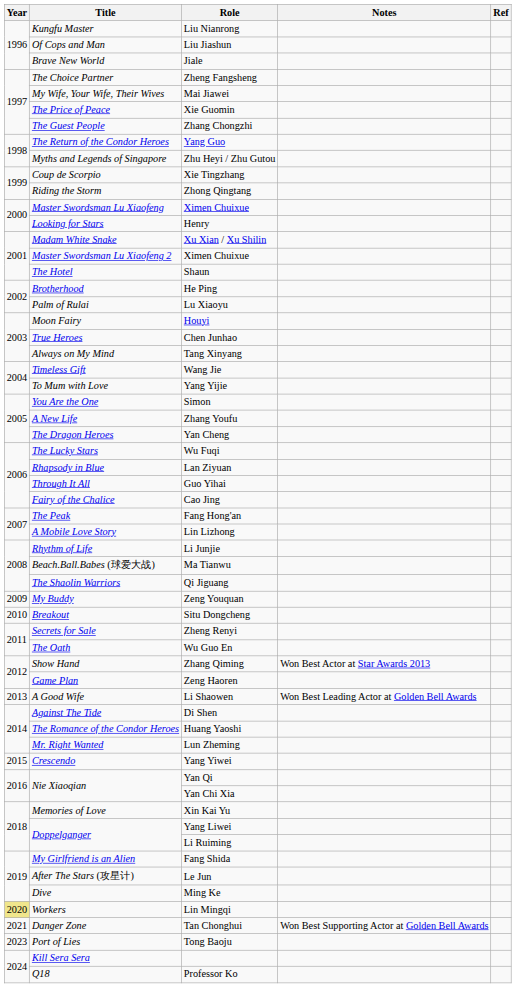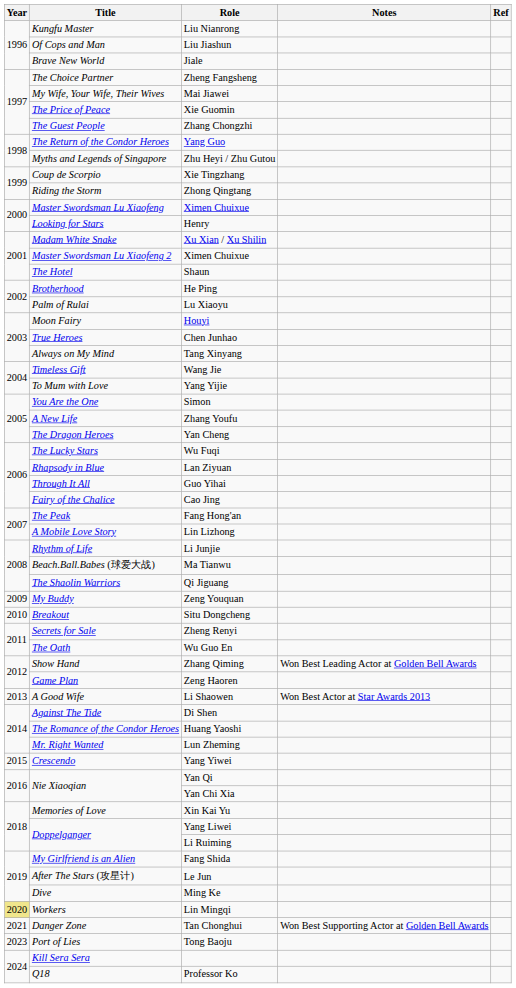 <table class="wikitable sortable">
 <tr>
 <th>Year</th>
 <th>Title</th>
 <th>Role</th>
 <th class="unsortable">Notes</th>
 <th class="unsortable">Ref</th>
 </tr>
 <tr>
 <td rowspan="3">1996</td>
 <td><em>Kungfu Master</em></td>
 <td>Liu Nianrong</td>
 <td></td>
 <td></td>
 </tr>
 <tr>
 <td><em>Of Cops and Man</em></td>
 <td>Liu Jiashun</td>
 <td></td>
 <td></td>
 </tr>
 <tr>
 <td><em>Brave New World</em></td>
 <td>Jiale</td>
 <td></td>
 <td></td>
 </tr>
 <tr>
 <td rowspan="4">1997</td>
 <td><em>The Choice Partner</em></td>
 <td>Zheng Fangsheng</td>
 <td></td>
 <td></td>
 </tr>
 <tr>
 <td><em>My Wife, Your Wife, Their Wives</em></td>
 <td>Mai Jiawei</td>
 <td></td>
 <td></td>
 </tr>
 <tr>
 <td><em><a href='#'>The Price of Peace</a></em></td>
 <td>Xie Guomin</td>
 <td></td>
 <td></td>
 </tr>
 <tr>
 <td><em><a href='#'>The Guest People</a></em></td>
 <td>Zhang Chongzhi</td>
 <td></td>
 <td></td>
 </tr>
 <tr>
 <td rowspan="2">1998</td>
 <td><em><a href='#'>The Return of the Condor Heroes</a></em></td>
 <td><a href='#'>Yang Guo</a></td>
 <td></td>
 <td></td>
 </tr>
 <tr>
 <td><em>Myths and Legends of Singapore</em></td>
 <td>Zhu Heyi / Zhu Gutou</td>
 <td></td>
 <td></td>
 </tr>
 <tr>
 <td rowspan="2">1999</td>
 <td><em>Coup de Scorpio</em></td>
 <td>Xie Tingzhang</td>
 <td></td>
 <td></td>
 </tr>
 <tr>
 <td><em>Riding the Storm</em></td>
 <td>Zhong Qingtang</td>
 <td></td>
 <td></td>
 </tr>
 <tr>
 <td rowspan="2">2000</td>
 <td><em><a href='#'>Master Swordsman Lu Xiaofeng</a></em></td>
 <td><a href='#'>Ximen Chuixue</a></td>
 <td></td>
 <td></td>
 </tr>
 <tr>
 <td><em><a href='#'>Looking for Stars</a></em></td>
 <td>Henry</td>
 <td></td>
 <td></td>
 </tr>
 <tr>
 <td rowspan="3">2001</td>
 <td><em><a href='#'>Madam White Snake</a></em></td>
 <td><a href='#'>Xu Xian</a> / <a href='#'>Xu Shilin</a></td>
 <td></td>
 <td></td>
 </tr>
 <tr>
 <td><em><a href='#'>Master Swordsman Lu Xiaofeng 2</a></em></td>
 <td>Ximen Chuixue</td>
 <td></td>
 <td></td>
 </tr>
 <tr>
 <td><em><a href='#'>The Hotel</a></em></td>
 <td>Shaun</td>
 <td></td>
 <td></td>
 </tr>
 <tr>
 <td rowspan="2">2002</td>
 <td><em><a href='#'>Brotherhood</a></em></td>
 <td>He Ping</td>
 <td></td>
 <td></td>
 </tr>
 <tr>
 <td><em>Palm of Rulai</em></td>
 <td>Lu Xiaoyu</td>
 <td></td>
 <td></td>
 </tr>
 <tr>
 <td rowspan="3">2003</td>
 <td><em>Moon Fairy</em></td>
 <td><a href='#'>Houyi</a></td>
 <td></td>
 <td></td>
 </tr>
 <tr>
 <td><em><a href='#'>True Heroes</a></em></td>
 <td>Chen Junhao</td>
 <td></td>
 <td></td>
 </tr>
 <tr>
 <td><em>Always on My Mind</em></td>
 <td>Tang Xinyang</td>
 <td></td>
 <td></td>
 </tr>
 <tr>
 <td rowspan="2">2004</td>
 <td><em><a href='#'>Timeless Gift</a></em></td>
 <td>Wang Jie</td>
 <td></td>
 <td></td>
 </tr>
 <tr>
 <td><em>To Mum with Love</em></td>
 <td>Yang Yijie</td>
 <td></td>
 <td></td>
 </tr>
 <tr>
 <td rowspan="3">2005</td>
 <td><em><a href='#'>You Are the One</a></em></td>
 <td>Simon</td>
 <td></td>
 </tr>
 <tr>
 <td><em><a href='#'>A New Life</a></em></td>
 <td>Zhang Youfu</td>
 <td></td>
 <td></td>
 </tr>
 <tr>
 <td><em><a href='#'>The Dragon Heroes</a></em></td>
 <td>Yan Cheng</td>
 <td></td>
 <td></td>
 </tr>
 <tr>
 <td rowspan="4">2006</td>
 <td><em><a href='#'>The Lucky Stars</a></em></td>
 <td>Wu Fuqi</td>
 <td></td>
 <td></td>
 </tr>
 <tr>
 <td><em><a href='#'>Rhapsody in Blue</a></em></td>
 <td>Lan Ziyuan</td>
 <td></td>
 <td></td>
 </tr>
 <tr>
 <td><em><a href='#'>Through It All</a></em></td>
 <td>Guo Yihai</td>
 <td></td>
 <td></td>
 </tr>
 <tr>
 <td><em><a href='#'>Fairy of the Chalice</a></em></td>
 <td>Cao Jing</td>
 <td></td>
 <td></td>
 </tr>
 <tr>
 <td rowspan="2">2007</td>
 <td><em><a href='#'>The Peak</a></em></td>
 <td>Fang Hong'an</td>
 <td></td>
 </tr>
 <tr>
 <td><em><a href='#'>A Mobile Love Story</a></em></td>
 <td>Lin Lizhong</td>
 <td></td>
 <td></td>
 </tr>
 <tr>
 <td rowspan="3">2008</td>
 <td><em><a href='#'>Rhythm of Life</a></em></td>
 <td>Li Junjie</td>
 <td></td>
 <td></td>
 </tr>
 <tr>
 <td><em>Beach.Ball.Babes</em> (球爱大战)</td>
 <td>Ma Tianwu</td>
 <td></td>
 <td></td>
 </tr>
 <tr>
 <td><em><a href='#'>The Shaolin Warriors</a></em></td>
 <td>Qi Jiguang</td>
 <td></td>
 <td></td>
 </tr>
 <tr>
 <td>2009</td>
 <td><em><a href='#'>My Buddy</a></em></td>
 <td>Zeng Youquan</td>
 <td></td>
 <td></td>
 </tr>
 <tr>
 <td>2010</td>
 <td><em><a href='#'>Breakout</a></em></td>
 <td>Situ Dongcheng</td>
 <td></td>
 <td></td>
 </tr>
 <tr>
 <td rowspan="2">2011</td>
 <td><em><a href='#'>Secrets for Sale</a></em></td>
 <td>Zheng Renyi</td>
 <td></td>
 <td></td>
 </tr>
 <tr>
 <td><em><a href='#'>The Oath</a></em></td>
 <td>Wu Guo En</td>
 <td></td>
 <td></td>
 </tr>
 <tr>
 <td rowspan="2">2012</td>
 <td><em>Show Hand</em></td>
 <td>Zhang Qiming</td>
-<td>Won Best Actor at <a href='#'>Star Awards 2013</a></td>
+<td>Won Best Leading Actor at <a href='#'>Golden Bell Awards</a></td>
 <td></td>
 </tr>
 <tr>
 <td><em><a href='#'>Game Plan</a></em></td>
 <td>Zeng Haoren</td>
 <td></td>
 <td></td>
 </tr>
 <tr>
 <td>2013</td>
 <td><em>A Good Wife</em></td>
 <td>Li Shaowen</td>
-<td>Won Best Leading Actor at <a href='#'>Golden Bell Awards</a></td>
+<td>Won Best Actor at <a href='#'>Star Awards 2013</a></td>
 <td></td>
 </tr>
 <tr>
 <td rowspan="3">2014</td>
 <td><em><a href='#'>Against The Tide</a></em></td>
 <td>Di Shen</td>
 <td></td>
 <td></td>
 </tr>
 <tr>
 <td><em><a href='#'>The Romance of the Condor Heroes</a></em></td>
 <td>Huang Yaoshi</td>
 <td></td>
 <td></td>
 </tr>
 <tr>
 <td><em><a href='#'>Mr. Right Wanted</a></em></td>
 <td>Lun Zheming</td>
 <td></td>
 <td></td>
 </tr>
 <tr>
 <td>2015</td>
 <td><em><a href='#'>Crescendo</a></em></td>
 <td>Yang Yiwei</td>
 <td></td>
 <td></td>
 </tr>
 <tr>
 <td rowspan="2">2016</td>
 <td rowspan="2"><em>Nie Xiaoqian</em></td>
 <td>Yan Qi</td>
 <td></td>
 <td></td>
 </tr>
 <tr>
 <td>Yan Chi Xia</td>
 <td></td>
 </tr>
 <tr>
 <td rowspan="3">2018</td>
 <td><em>Memories of Love</em></td>
 <td>Xin Kai Yu</td>
 <td></td>
 <td></td>
 </tr>
 <tr>
 <td rowspan="2"><a href='#'><em>Doppelganger</em></a></td>
 <td>Yang Liwei</td>
 <td></td>
 <td></td>
 </tr>
 <tr>
 <td>Li Ruiming</td>
 <td></td>
 <td></td>
 </tr>
 <tr>
 <td rowspan="3">2019</td>
 <td><em><a href='#'>My Girlfriend is an Alien</a></em></td>
 <td>Fang Shida</td>
 <td></td>
 <td></td>
 </tr>
 <tr>
 <td><em>After The Stars</em> (攻星计)</td>
 <td>Le Jun</td>
 <td></td>
 <td></td>
 </tr>
 <tr>
 <td><em>Dive</em></td>
 <td>Ming Ke</td>
 <td></td>
 <td></td>
 </tr>
 <tr>
 <td style="background: khaki;">2020</td>
 <td><em>Workers</em></td>
 <td>Lin Mingqi</td>
 <td></td>
 <td></td>
 </tr>
 <tr>
 <td>2021</td>
 <td><em>Danger Zone</em></td>
 <td>Tan Chonghui</td>
 <td>Won Best Supporting Actor at <a href='#'>Golden Bell Awards</a></td>
 <td></td>
 </tr>
 <tr>
 <td>2023</td>
 <td><em>Port of Lies</em></td>
 <td>Tong Baoju</td>
 <td></td>
 <td></td>
 </tr>
 <tr>
 <td rowspan=2>2024</td>
 <td><em><a href='#'>Kill Sera Sera</a></em></td>
 <td></td>
 <td></td>
 <td></td>
 </tr>
 <tr>
 <td><em>Q18</em></td>
 <td>Professor Ko</td>
 <td></td>
 <td></td>
 </tr>
 </table>
